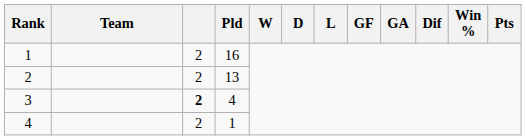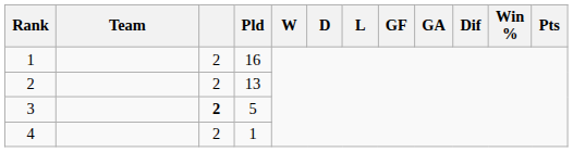 <table class="wikitable sortable" width=65% style="text-align:center">
 <tr>
 <th width=5%>Rank</th>
 <th width=20%>Team</th>
 <th width=5%></th>
 <th width=5%>Pld</th>
 <th width=5%>W</th>
 <th width=5%>D</th>
 <th width=5%>L</th>
 <th width=5%>GF</th>
 <th width=5%>GA</th>
 <th width=5%>Dif</th>
 <th width=5%>Win %</th>
 <th width=5%>Pts</th>
 </tr>
 <tr>
 <td>1</td>
 <td style="text-align:left;"></td>
 <td>2<br></td>
 <td>16</td>
 </tr>
 <tr>
 <td>2</td>
 <td style="text-align:left;"></td>
 <td>2<br></td>
 <td>13</td>
 </tr>
 <tr>
 <td>3</td>
 <td style="text-align:left;"></td>
 <td><strong>2<br></strong></td>
-<td>4</td>
+<td>5</td>
 </tr>
 <tr>
 <td>4</td>
 <td style="text-align:left;"></td>
 <td>2<br></td>
 <td>1</td>
 </tr>
 </table>
